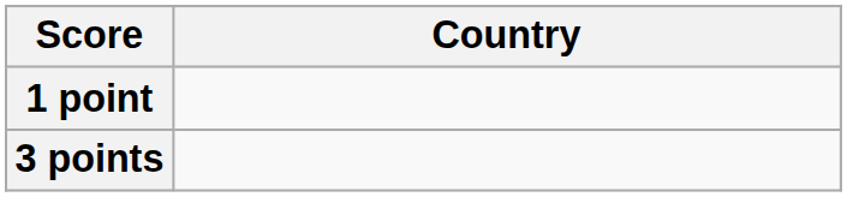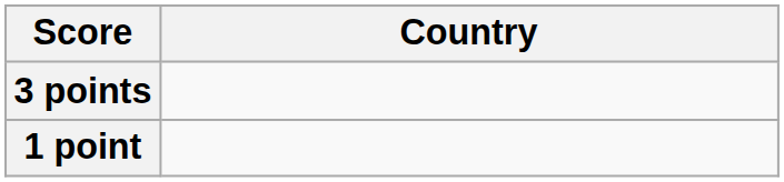 <table class="wikitable">
 <tr>
 </tr>
 <tr>
 <th scope="col" width=20%>Score</th>
 <th scope="col">Country</th>
 </tr>
 <tr>
+<th scope="row">3 points</th>
+<td></td>
+</tr>
+<tr>
 <th scope="row">1 point</th>
 <td></td>
 </tr>
-<tr>
-<th scope="row">3 points</th>
-<td></td>
-</tr>
 </table>
